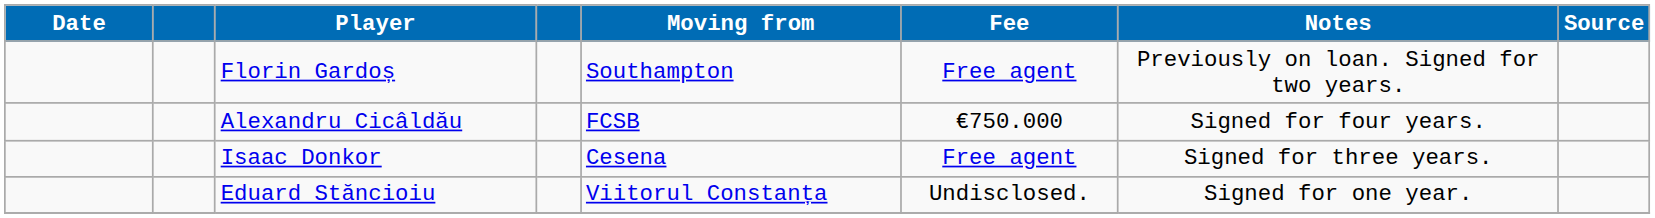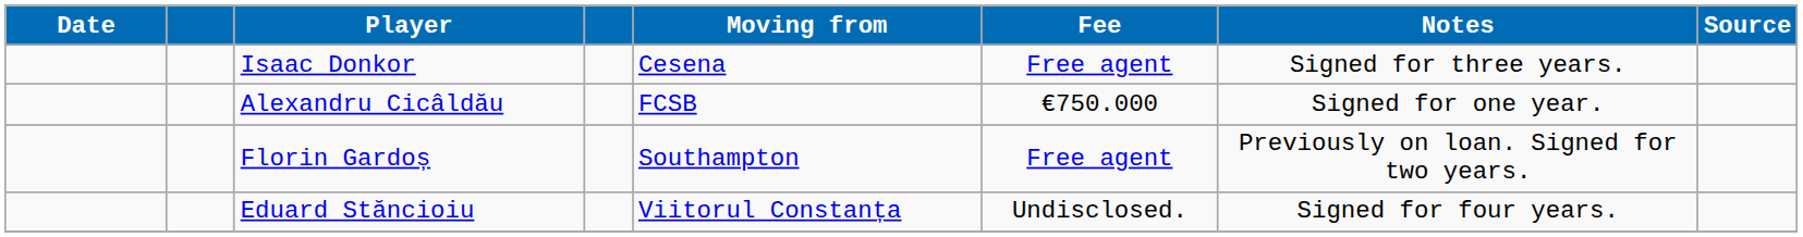 <table class="wikitable sortable">
 <tr>
 <th style="width:80px; background:#006cb5; color: white;">Date</th>
 <th style="width:30px; background:#006cb5; color: white;"></th>
 <th style="width:180px; background:#006cb5; color: white;">Player</th>
 <th style="width:20px; background:#006cb5; color: white;"></th>
 <th style="width:180px; background:#006cb5; color: white;">Moving from</th>
 <th style="width:120px; background:#006cb5; color: white;" class="unsortable">Fee</th>
 <th style="width:250px; background:#006cb5; color: white;" class="unsortable">Notes</th>
 <th style="width:20px; background:#006cb5; color: white;">Source</th>
 </tr>
 <tr>
 <td></td>
 <td align=center></td>
+<td> <a href='#'>Isaac Donkor</a></td>
+<td align=center></td>
+<td> <a href='#'>Cesena</a></td>
+<td align=center><a href='#'>Free agent</a></td>
+<td align=center>Signed for three years.</td>
+<td></td>
+</tr>
+<tr>
+<td></td>
+<td align=center></td>
+<td> <a href='#'>Alexandru Cicâldău</a></td>
+<td align=center></td>
+<td> <a href='#'>FCSB</a></td>
+<td align=center>€750.000</td>
+<td align=center>Signed for one year.</td>
+<td></td>
+</tr>
+<tr>
+<td></td>
+<td align=center></td>
 <td> <a href='#'>Florin Gardoș</a></td>
 <td align=center></td>
 <td> <a href='#'>Southampton</a></td>
 <td align=center><a href='#'>Free agent</a></td>
 <td align=center>Previously on loan. Signed for two years.</td>
 <td></td>
 </tr>
 <tr>
 <td></td>
 <td align=center></td>
-<td> <a href='#'>Alexandru Cicâldău</a></td>
-<td align=center></td>
-<td> <a href='#'>FCSB</a></td>
-<td align=center>€750.000</td>
-<td align=center>Signed for four years.</td>
-<td></td>
-</tr>
-<tr>
-<td></td>
-<td align=center></td>
-<td> <a href='#'>Isaac Donkor</a></td>
-<td align=center></td>
-<td> <a href='#'>Cesena</a></td>
-<td align=center><a href='#'>Free agent</a></td>
-<td align=center>Signed for three years.</td>
-<td></td>
-</tr>
-<tr>
-<td></td>
-<td align=center></td>
 <td> <a href='#'>Eduard Stăncioiu</a></td>
 <td align=center></td>
 <td> <a href='#'>Viitorul Constanța</a></td>
 <td align=center>Undisclosed.</td>
-<td align=center>Signed for one year.</td>
+<td align=center>Signed for four years.</td>
 <td></td>
 </tr>
 <tr>
 </tr>
 </table>
